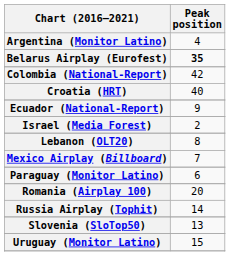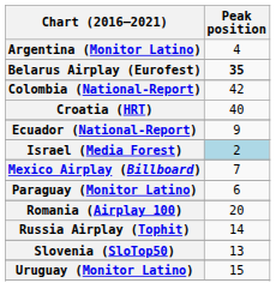 <table class="wikitable sortable plainrowheaders" style="text-align:center">
 <tr>
 <th scope="col">Chart (2016–2021)</th>
 <th scope="col">Peak<br> position</th>
 </tr>
 <tr>
 <th scope="row">Argentina (<a href='#'>Monitor Latino</a>)</th>
 <td>4</td>
 </tr>
 <tr>
 </tr>
 <tr>
 </tr>
 <tr>
 <th scope="row">Belarus Airplay (Eurofest)</th>
 <td><strong>35</strong></td>
 </tr>
 <tr>
 </tr>
 <tr>
 </tr>
 <tr>
 </tr>
 <tr>
 </tr>
 <tr>
 </tr>
 <tr>
 </tr>
 <tr>
 <th scope="row">Colombia (<a href='#'>National-Report</a>)</th>
 <td>42</td>
 </tr>
 <tr>
 <th scope="row">Croatia (<a href='#'>HRT</a>)</th>
 <td>40</td>
 </tr>
 <tr>
 </tr>
 <tr>
 </tr>
 <tr>
 </tr>
 <tr>
 <th scope="row">Ecuador (<a href='#'>National-Report</a>)</th>
 <td>9</td>
 </tr>
 <tr>
 </tr>
 <tr>
 </tr>
 <tr>
 </tr>
 <tr>
 </tr>
 <tr>
 </tr>
 <tr>
 </tr>
 <tr>
 </tr>
 <tr>
 </tr>
 <tr>
 </tr>
 <tr>
 </tr>
 <tr>
 <th scope="row">Israel (<a href='#'>Media Forest</a>)</th>
-<td>2</td>
+<td style="background: lightblue;">2</td>
 </tr>
 <tr>
 </tr>
 <tr>
-</tr>
-<tr>
-<th scope="row">Lebanon (<a href='#'>OLT20</a>)</th>
-<td>8</td>
 </tr>
 <tr>
 <th scope="row"><a href='#'>Mexico Airplay</a> (<em><a href='#'>Billboard</a></em>)</th>
 <td>7</td>
 </tr>
 <tr>
 </tr>
 <tr>
 </tr>
 <tr>
 </tr>
 <tr>
 </tr>
 <tr>
 <th scope="row">Paraguay (<a href='#'>Monitor Latino</a>)</th>
 <td>6</td>
 </tr>
 <tr>
 </tr>
 <tr>
 </tr>
 <tr>
 <th scope="row">Romania (<a href='#'>Airplay 100</a>)</th>
 <td>20</td>
 </tr>
 <tr>
 <th scope="row">Russia Airplay (<a href='#'>Tophit</a>)</th>
 <td>14</td>
 </tr>
 <tr>
 </tr>
 <tr>
 </tr>
 <tr>
 </tr>
 <tr>
 <th scope="row">Slovenia (<a href='#'>SloTop50</a>)</th>
 <td>13</td>
 </tr>
 <tr>
 </tr>
 <tr>
 </tr>
 <tr>
 </tr>
 <tr>
 </tr>
 <tr>
 <th scope="row">Uruguay (<a href='#'>Monitor Latino</a>)</th>
 <td>15</td>
 </tr>
 <tr>
 </tr>
 <tr>
 </tr>
 <tr>
 </tr>
 <tr>
 </tr>
 <tr>
 </tr>
 <tr>
 </tr>
 <tr>
 </tr>
 <tr>
 </tr>
 <tr>
 </tr>
 </table>
